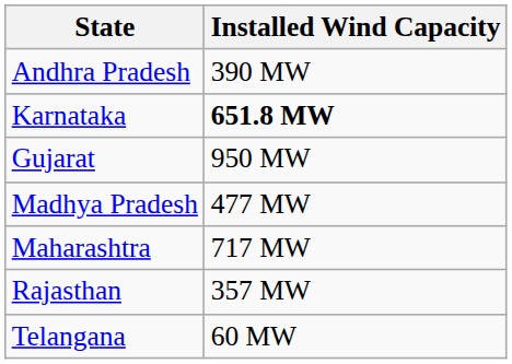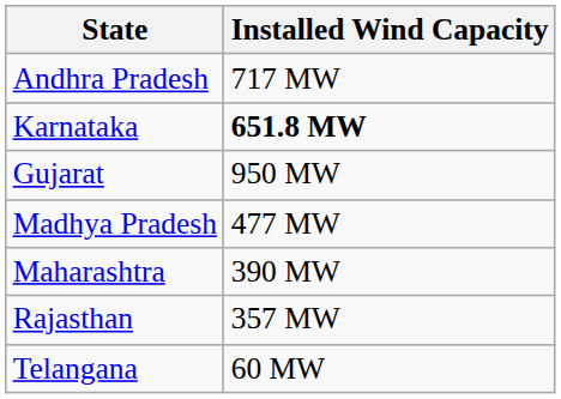 <table class="wikitable sortable">
 <tr>
 <th scope="col">State</th>
 <th scope="col">Installed Wind Capacity</th>
 </tr>
 <tr>
 <td><a href='#'>Andhra Pradesh</a></td>
-<td>390 MW</td>
+<td>717 MW</td>
 </tr>
 <tr>
 <td><a href='#'>Karnataka</a></td>
 <td><strong>651.8 MW</strong></td>
 </tr>
 <tr>
 <td><a href='#'>Gujarat</a></td>
 <td>950 MW</td>
 </tr>
 <tr>
 <td><a href='#'>Madhya Pradesh</a></td>
 <td>477 MW</td>
 </tr>
 <tr>
 <td><a href='#'>Maharashtra</a></td>
-<td>717 MW</td>
+<td>390 MW</td>
 </tr>
 <tr>
 <td><a href='#'>Rajasthan</a></td>
 <td>357 MW</td>
 </tr>
 <tr>
 <td><a href='#'>Telangana</a></td>
 <td>60 MW</td>
 </tr>
 </table>
